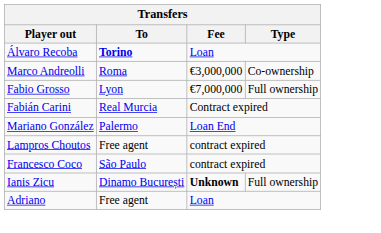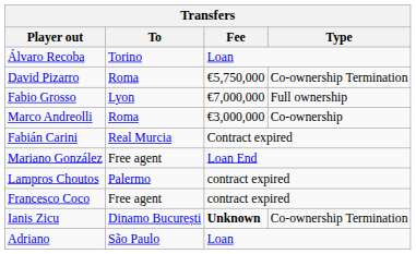 <table class="wikitable" style="font-size:100%; padding:1px">
 <tr>
 <th colspan="4" style="text-align:center; font-size:105%">Transfers</th>
 </tr>
 <tr>
 <th>Player out</th>
 <th>To</th>
 <th>Fee</th>
 <th>Type</th>
 </tr>
 <tr>
 <td> <a href='#'>Álvaro Recoba</a></td>
-<td><strong><a href='#'>Torino</a></strong></td>
+<td><a href='#'>Torino</a></td>
 <td colspan="2"><a href='#'>Loan</a></td>
+</tr>
+<tr>
+<td> <a href='#'>David Pizarro</a></td>
+<td><a href='#'>Roma</a></td>
+<td>€5,750,000 </td>
+<td>Co-ownership Termination</td>
+</tr>
+<tr>
+<td> <a href='#'>Fabio Grosso</a></td>
+<td><a href='#'>Lyon</a></td>
+<td>€7,000,000 </td>
+<td>Full ownership</td>
 </tr>
 <tr>
 <td> <a href='#'>Marco Andreolli</a></td>
 <td><a href='#'>Roma</a></td>
 <td>€3,000,000 </td>
 <td>Co-ownership</td>
 </tr>
 <tr>
-<td> <a href='#'>Fabio Grosso</a></td>
-<td><a href='#'>Lyon</a></td>
-<td>€7,000,000 </td>
-<td>Full ownership</td>
-</tr>
-<tr>
 <td> <a href='#'>Fabián Carini</a></td>
 <td><a href='#'>Real Murcia</a></td>
 <td colspan="2">Contract expired</td>
 </tr>
 <tr>
 <td> <a href='#'>Mariano González</a></td>
-<td><a href='#'>Palermo</a></td>
+<td>Free agent</td>
 <td colspan="2"><a href='#'>Loan End</a></td>
 </tr>
 <tr>
 <td> <a href='#'>Lampros Choutos</a></td>
-<td>Free agent</td>
+<td><a href='#'>Palermo</a></td>
 <td colspan="2">contract expired</td>
 </tr>
 <tr>
 <td> <a href='#'>Francesco Coco</a></td>
-<td><a href='#'>São Paulo</a></td>
+<td>Free agent</td>
 <td colspan="2">contract expired</td>
 </tr>
 <tr>
 <td> <a href='#'>Ianis Zicu</a></td>
 <td><a href='#'>Dinamo București</a></td>
 <td><strong>Unknown</strong></td>
-<td>Full ownership</td>
+<td>Co-ownership Termination</td>
 </tr>
 <tr>
 <td> <a href='#'>Adriano</a></td>
-<td>Free agent</td>
+<td><a href='#'>São Paulo</a></td>
 <td colspan="2"><a href='#'>Loan</a></td>
 </tr>
 </table>
